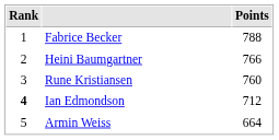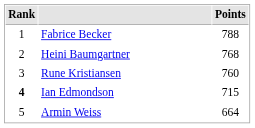 <table cellspacing="1" cellpadding="3" style="border:1px solid #AAAAAA;font-size:86%">
 <tr bgcolor="#E4E4E4">
 <th style="border-bottom:1px solid #AAAAAA" width=10>Rank</th>
 <th style="border-bottom:1px solid #AAAAAA" width=200></th>
 <th style="border-bottom:1px solid #AAAAAA" width=20>Points</th>
 </tr>
 <tr>
 <td align="center">1</td>
 <td> <a href='#'>Fabrice Becker</a></td>
 <td align=center>788</td>
 </tr>
 <tr>
 <td align="center">2</td>
 <td> <a href='#'>Heini Baumgartner</a></td>
-<td align=center>766</td>
+<td align=center>768</td>
 </tr>
 <tr>
 <td align="center">3</td>
 <td> <a href='#'>Rune Kristiansen</a></td>
 <td align=center>760</td>
 </tr>
 <tr>
 <td align="center"><strong>4</strong></td>
 <td> <a href='#'>Ian Edmondson</a></td>
-<td align=center>712</td>
+<td align=center>715</td>
 </tr>
 <tr>
 <td align="center">5</td>
 <td> <a href='#'>Armin Weiss</a></td>
 <td align=center>664</td>
 </tr>
 </table>
